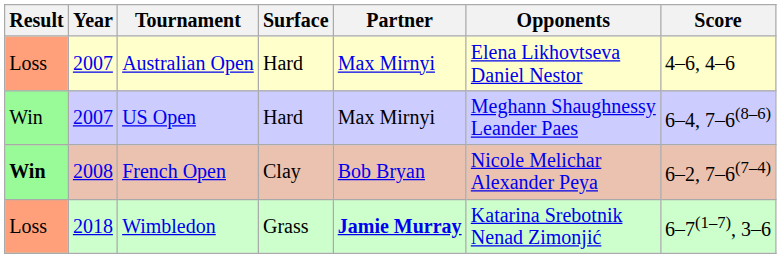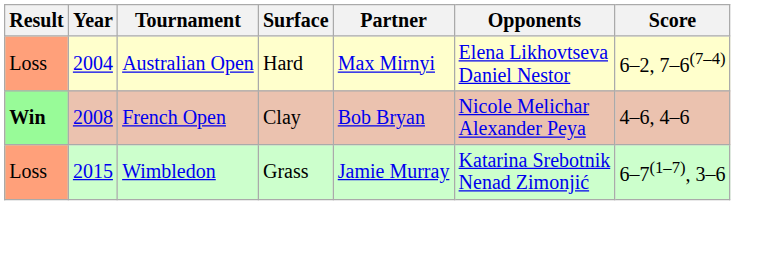 <table class="sortable wikitable">
 <tr>
 <th>Result</th>
 <th>Year</th>
 <th>Tournament</th>
 <th>Surface</th>
 <th>Partner</th>
 <th>Opponents</th>
 <th class=unsortable>Score</th>
 </tr>
 <tr bgcolor=FFFFCC>
 <td style=background:#ffa07a>Loss</td>
-<td><a href='#'>2007</a></td>
+<td><a href='#'>2004</a></td>
 <td><a href='#'>Australian Open</a></td>
 <td>Hard</td>
 <td> <a href='#'>Max Mirnyi</a></td>
 <td> <a href='#'>Elena Likhovtseva</a><br> <a href='#'>Daniel Nestor</a></td>
-<td>4–6, 4–6</td>
-</tr>
-<tr bgcolor=CCCCFF>
-<td style=background:#98fb98>Win</td>
-<td><a href='#'>2007</a></td>
-<td><a href='#'>US Open</a></td>
-<td>Hard</td>
-<td> Max Mirnyi</td>
-<td> <a href='#'>Meghann Shaughnessy</a><br> <a href='#'>Leander Paes</a></td>
-<td>6–4, 7–6<sup>(8–6)</sup></td>
+<td>6–2, 7–6<sup>(7–4)</sup></td>
 </tr>
 <tr bgcolor=EBC2AF>
 <td style=background:#98fb98><strong>Win</strong></td>
 <td><a href='#'>2008</a></td>
 <td><a href='#'>French Open</a></td>
 <td>Clay</td>
 <td> <a href='#'>Bob Bryan</a></td>
 <td> <a href='#'>Nicole Melichar</a><br> <a href='#'>Alexander Peya</a></td>
-<td>6–2, 7–6<sup>(7–4)</sup></td>
+<td>4–6, 4–6</td>
 </tr>
 <tr style=background:#ccffcc>
 <td style=background:#ffa07a>Loss</td>
-<td><a href='#'>2018</a></td>
+<td><a href='#'>2015</a></td>
 <td><a href='#'>Wimbledon</a></td>
 <td>Grass</td>
-<td><strong> <a href='#'>Jamie Murray</a></strong></td>
+<td> <a href='#'>Jamie Murray</a></td>
 <td> <a href='#'>Katarina Srebotnik</a><br> <a href='#'>Nenad Zimonjić</a></td>
 <td>6–7<sup>(1–7)</sup>, 3–6</td>
 </tr>
 </table>
